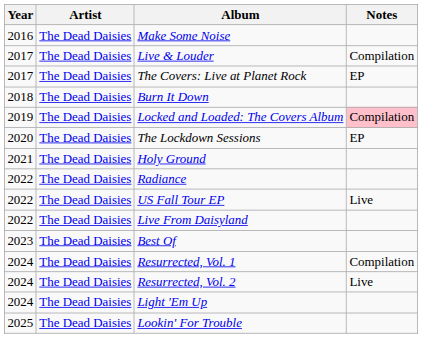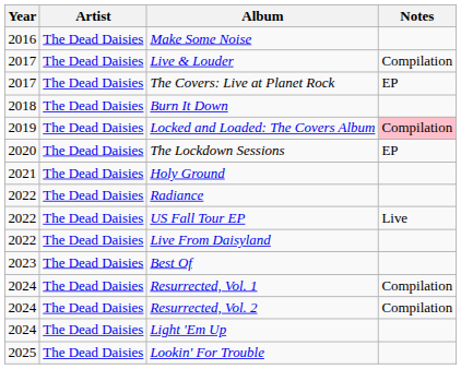 <table class="wikitable sortable">
 <tr style="background:#fff;">
 <th>Year</th>
 <th>Artist</th>
 <th>Album</th>
 <th>Notes</th>
 </tr>
 <tr>
 <td>2016</td>
 <td><a href='#'>The Dead Daisies</a></td>
 <td><em><a href='#'>Make Some Noise</a></em></td>
 <td></td>
 </tr>
 <tr>
 <td>2017</td>
 <td><a href='#'>The Dead Daisies</a></td>
 <td><em><a href='#'>Live & Louder</a></em></td>
 <td>Compilation</td>
 </tr>
 <tr>
 <td>2017</td>
 <td><a href='#'>The Dead Daisies</a></td>
 <td><em>The Covers: Live at Planet Rock</em></td>
 <td>EP</td>
 </tr>
 <tr>
 <td>2018</td>
 <td><a href='#'>The Dead Daisies</a></td>
 <td><em><a href='#'>Burn It Down</a></em></td>
 </tr>
 <tr>
 <td>2019</td>
 <td><a href='#'>The Dead Daisies</a></td>
 <td><em><a href='#'>Locked and Loaded: The Covers Album</a></em></td>
 <td style="background: pink;">Compilation</td>
 </tr>
 <tr>
 <td>2020</td>
 <td><a href='#'>The Dead Daisies</a></td>
 <td><em>The Lockdown Sessions</em></td>
 <td>EP</td>
 </tr>
 <tr>
 <td>2021</td>
 <td><a href='#'>The Dead Daisies</a></td>
 <td><em><a href='#'>Holy Ground</a></em></td>
 <td></td>
 </tr>
 <tr>
 <td>2022</td>
 <td><a href='#'>The Dead Daisies</a></td>
 <td><em><a href='#'>Radiance</a></em></td>
 <td></td>
 </tr>
 <tr>
 <td>2022</td>
 <td><a href='#'>The Dead Daisies</a></td>
 <td><em><a href='#'>US Fall Tour EP</a></em></td>
 <td>Live</td>
 </tr>
 <tr>
 <td>2022</td>
 <td><a href='#'>The Dead Daisies</a></td>
 <td><em><a href='#'>Live From Daisyland</a></em></td>
 <td></td>
 </tr>
 <tr>
 <td>2023</td>
 <td><a href='#'>The Dead Daisies</a></td>
 <td><em><a href='#'>Best Of</a></em></td>
 <td></td>
 </tr>
 <tr>
 <td>2024</td>
 <td><a href='#'>The Dead Daisies</a></td>
 <td><em><a href='#'>Resurrected, Vol. 1</a></em></td>
 <td>Compilation</td>
 </tr>
 <tr>
 <td>2024</td>
 <td><a href='#'>The Dead Daisies</a></td>
 <td><em><a href='#'>Resurrected, Vol. 2</a></em></td>
-<td>Live</td>
+<td>Compilation</td>
 </tr>
 <tr>
 <td>2024</td>
 <td><a href='#'>The Dead Daisies</a></td>
 <td><em><a href='#'>Light 'Em Up</a></em></td>
 <td></td>
 </tr>
 <tr>
 <td>2025</td>
 <td><a href='#'>The Dead Daisies</a></td>
 <td><em><a href='#'>Lookin' For Trouble</a></em></td>
 <td></td>
 </tr>
 </table>
